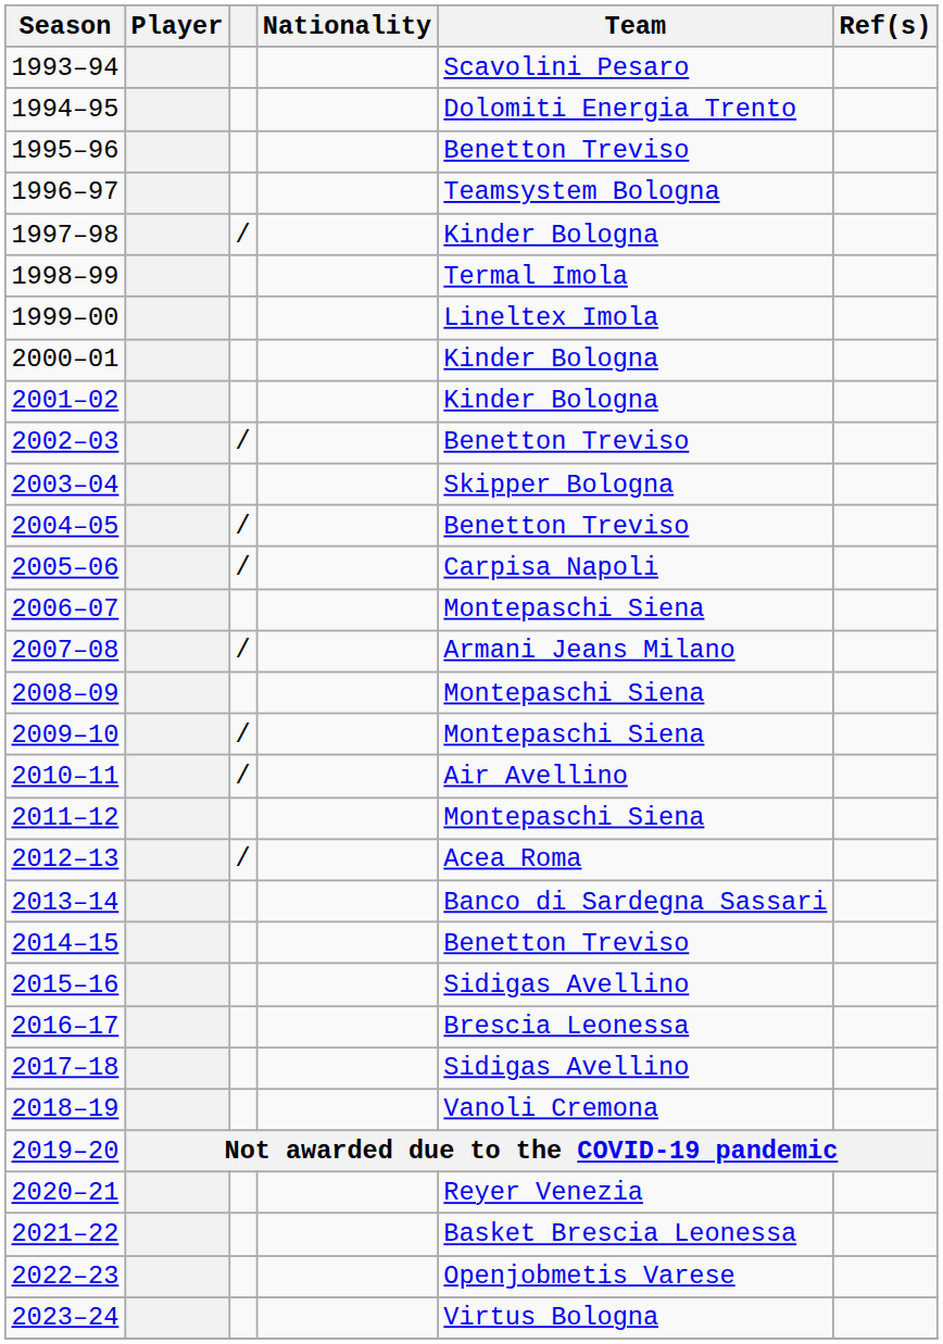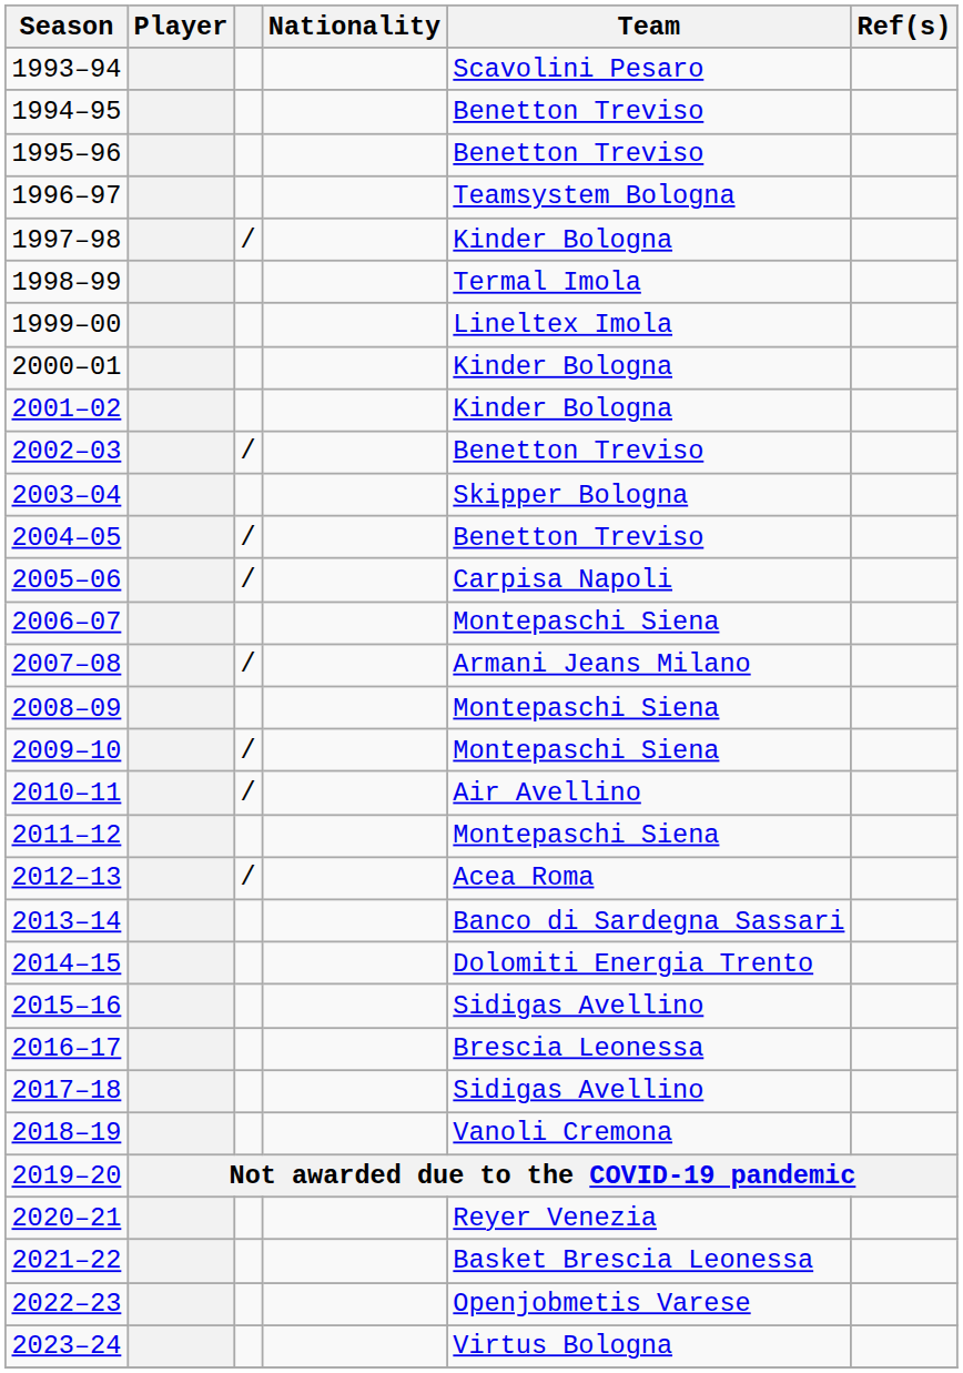 <table class="wikitable plainrowheaders sortable" summary="Season (sortable), Player (sortable), Position (sortable), Team (sortable), and References">
 <tr>
 <th scope="col">Season</th>
 <th scope="col">Player</th>
 <th scope="col"></th>
 <th scope="col">Nationality</th>
 <th scope="col">Team</th>
 <th scope="col" class="unsortable">Ref(s)</th>
 </tr>
 <tr>
 <td style="text-align:center;">1993–94</td>
 <th scope="row"></th>
 <td style="text-align:center;"></td>
 <td></td>
 <td><a href='#'>Scavolini Pesaro</a></td>
 <td align=center></td>
 </tr>
 <tr>
 <td style="text-align:center;">1994–95</td>
 <th scope="row"></th>
 <td style="text-align:center;"></td>
 <td></td>
-<td><a href='#'>Dolomiti Energia Trento</a></td>
+<td><a href='#'>Benetton Treviso</a></td>
 <td align=center></td>
 </tr>
 <tr>
 <td style="text-align:center;">1995–96</td>
 <th scope="row"></th>
 <td style="text-align:center;"></td>
 <td></td>
 <td><a href='#'>Benetton Treviso</a></td>
 <td align=center></td>
 </tr>
 <tr>
 <td style="text-align:center;">1996–97</td>
 <th scope="row"> </th>
 <td style="text-align:center;"></td>
 <td></td>
 <td><a href='#'>Teamsystem Bologna</a></td>
 <td align=center></td>
 </tr>
 <tr>
 <td style="text-align:center;">1997–98</td>
 <th scope="row"></th>
 <td style="text-align:center;">/</td>
 <td></td>
 <td><a href='#'>Kinder Bologna</a></td>
 <td align=center></td>
 </tr>
 <tr>
 <td style="text-align:center;">1998–99</td>
 <th scope="row"></th>
 <td style="text-align:center;"></td>
 <td></td>
 <td><a href='#'>Termal Imola</a></td>
 <td align=center></td>
 </tr>
 <tr>
 <td style="text-align:center;">1999–00</td>
 <th scope="row"> </th>
 <td style="text-align:center;"></td>
 <td></td>
 <td><a href='#'>Lineltex Imola</a></td>
 <td align=center></td>
 </tr>
 <tr>
 <td style="text-align:center;">2000–01</td>
 <th scope="row"></th>
 <td style="text-align:center;"></td>
 <td></td>
 <td><a href='#'>Kinder Bologna</a></td>
 <td align=center></td>
 </tr>
 <tr>
 <td style="text-align:center;"><a href='#'>2001–02</a></td>
 <th scope="row"> </th>
 <td style="text-align:center;"></td>
 <td></td>
 <td><a href='#'>Kinder Bologna</a></td>
 <td align=center></td>
 </tr>
 <tr>
 <td style="text-align:center;"><a href='#'>2002–03</a></td>
 <th scope="row"></th>
 <td style="text-align:center;">/</td>
 <td></td>
 <td><a href='#'>Benetton Treviso</a></td>
 <td align=center></td>
 </tr>
 <tr>
 <td style="text-align:center;"><a href='#'>2003–04</a></td>
 <th scope="row"></th>
 <td style="text-align:center;"></td>
 <td></td>
 <td><a href='#'>Skipper Bologna</a></td>
 <td align=center></td>
 </tr>
 <tr>
 <td style="text-align:center;"><a href='#'>2004–05</a></td>
 <th scope="row"> </th>
 <td style="text-align:center;">/</td>
 <td></td>
 <td><a href='#'>Benetton Treviso</a></td>
 <td align=center></td>
 </tr>
 <tr>
 <td style="text-align:center;"><a href='#'>2005–06</a></td>
 <th scope="row"></th>
 <td style="text-align:center;">/</td>
 <td></td>
 <td><a href='#'>Carpisa Napoli</a></td>
 <td align=center></td>
 </tr>
 <tr>
 <td style="text-align:center;"><a href='#'>2006–07</a></td>
 <th scope="row"></th>
 <td style="text-align:center;"></td>
 <td></td>
 <td><a href='#'>Montepaschi Siena</a></td>
 <td align=center></td>
 </tr>
 <tr>
 <td style="text-align:center;"><a href='#'>2007–08</a></td>
 <th scope="row"></th>
 <td style="text-align:center;">/</td>
 <td></td>
 <td><a href='#'>Armani Jeans Milano</a></td>
 <td align=center></td>
 </tr>
 <tr>
 <td style="text-align:center;"><a href='#'>2008–09</a></td>
 <th scope="row"> </th>
 <td style="text-align:center;"></td>
 <td></td>
 <td><a href='#'>Montepaschi Siena</a></td>
 <td align=center></td>
 </tr>
 <tr>
 <td style="text-align:center;"><a href='#'>2009–10</a></td>
 <th scope="row"></th>
 <td style="text-align:center;">/</td>
 <td></td>
 <td><a href='#'>Montepaschi Siena</a></td>
 <td align=center></td>
 </tr>
 <tr>
 <td style="text-align:center;"><a href='#'>2010–11</a></td>
 <th scope="row"></th>
 <td style="text-align:center;">/</td>
 <td></td>
 <td><a href='#'>Air Avellino</a></td>
 <td align=center></td>
 </tr>
 <tr>
 <td style="text-align:center;"><a href='#'>2011–12</a></td>
 <th scope="row"></th>
 <td style="text-align:center;"></td>
 <td></td>
 <td><a href='#'>Montepaschi Siena</a></td>
 <td align=center></td>
 </tr>
 <tr>
 <td style="text-align:center;"><a href='#'>2012–13</a></td>
 <th scope="row"></th>
 <td style="text-align:center;">/</td>
 <td></td>
 <td><a href='#'>Acea Roma</a></td>
 <td align=center></td>
 </tr>
 <tr>
 <td style="text-align:center;"><a href='#'>2013–14</a></td>
 <th scope="row"></th>
 <td style="text-align:center;"></td>
 <td></td>
 <td><a href='#'>Banco di Sardegna Sassari</a></td>
 <td align=center></td>
 </tr>
 <tr>
 <td style="text-align:center;"><a href='#'>2014–15</a></td>
 <th scope="row"></th>
 <td style="text-align:center;"></td>
 <td></td>
-<td><a href='#'>Benetton Treviso</a></td>
+<td><a href='#'>Dolomiti Energia Trento</a></td>
 <td align=center></td>
 </tr>
 <tr>
 <td style="text-align:center;"><a href='#'>2015–16</a></td>
 <th scope="row"></th>
 <td style="text-align:center;"></td>
 <td></td>
 <td><a href='#'>Sidigas Avellino</a></td>
 <td align=center></td>
 </tr>
 <tr>
 <td style="text-align:center;"><a href='#'>2016–17</a></td>
 <th scope="row"></th>
 <td style="text-align:center;"></td>
 <td></td>
 <td><a href='#'>Brescia Leonessa</a></td>
 <td align=center></td>
 </tr>
 <tr>
 <td style="text-align:center;"><a href='#'>2017–18</a></td>
 <th scope="row"></th>
 <td style="text-align:center;"></td>
 <td></td>
 <td><a href='#'>Sidigas Avellino</a></td>
 <td align=center></td>
 </tr>
 <tr>
 <td style="text-align:center;"><a href='#'>2018–19</a></td>
 <th scope="row"></th>
 <td style="text-align:center;"></td>
 <td></td>
 <td><a href='#'>Vanoli Cremona</a></td>
 <td align=center></td>
 </tr>
 <tr>
 <td style="text-align:center;"><a href='#'>2019–20</a></td>
 <th colspan=5>Not awarded due to the <a href='#'>COVID-19 pandemic</a></th>
 </tr>
 <tr>
 <td style="text-align:center;"><a href='#'>2020–21</a></td>
 <th scope="row"></th>
 <td style="text-align:center;"></td>
 <td></td>
 <td><a href='#'>Reyer Venezia</a></td>
 <td align=center></td>
 </tr>
 <tr>
 <td style="text-align:center;"><a href='#'>2021–22</a></td>
 <th scope="row"></th>
 <td style="text-align:center;"></td>
 <td></td>
 <td><a href='#'>Basket Brescia Leonessa</a></td>
 <td align=center></td>
 </tr>
 <tr>
 <td style="text-align:center;"><a href='#'>2022–23</a></td>
 <th scope="row"></th>
 <td style="text-align:center;"></td>
 <td></td>
 <td><a href='#'>Openjobmetis Varese</a></td>
 <td align=center></td>
 </tr>
 <tr>
 <td style="text-align:center;"><a href='#'>2023–24</a></td>
 <th scope="row"></th>
 <td style="text-align:center;"></td>
 <td></td>
 <td><a href='#'>Virtus Bologna</a></td>
 <td align=center></td>
 </tr>
 <tr>
 </tr>
 </table>
